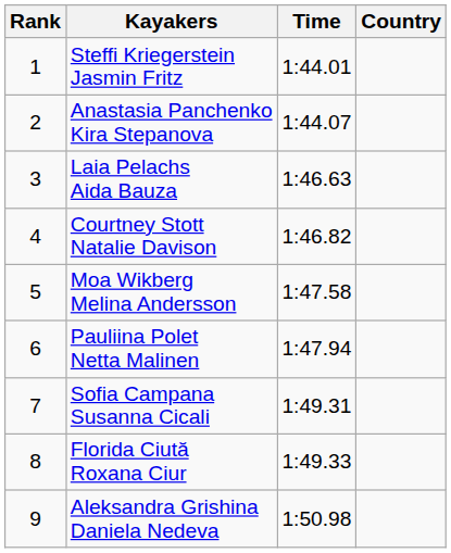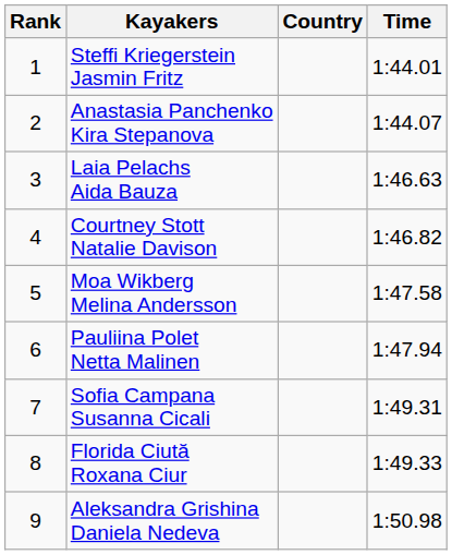 <table class="wikitable" style="text-align:center">
 <tr>
 <th>Rank</th>
 <th>Kayakers</th>
+<th>Country</th>
 <th>Time</th>
-<th>Country</th>
 </tr>
 <tr>
 <td>1</td>
 <td align="left"><a href='#'>Steffi Kriegerstein</a><br><a href='#'>Jasmin Fritz</a></td>
+<td align="left"></td>
 <td>1:44.01</td>
-<td align="left"></td>
 </tr>
 <tr>
 <td>2</td>
 <td align="left"><a href='#'>Anastasia Panchenko</a><br><a href='#'>Kira Stepanova</a></td>
+<td align="left"></td>
 <td>1:44.07</td>
-<td align="left"></td>
 </tr>
 <tr>
 <td>3</td>
 <td align="left"><a href='#'>Laia Pelachs</a><br><a href='#'>Aida Bauza</a></td>
+<td align="left"></td>
 <td>1:46.63</td>
-<td align="left"></td>
 </tr>
 <tr>
 <td>4</td>
 <td align="left"><a href='#'>Courtney Stott</a><br><a href='#'>Natalie Davison</a></td>
+<td align="left"></td>
 <td>1:46.82</td>
-<td align="left"></td>
 </tr>
 <tr>
 <td>5</td>
 <td align="left"><a href='#'>Moa Wikberg</a><br><a href='#'>Melina Andersson</a></td>
+<td align="left"></td>
 <td>1:47.58</td>
-<td align="left"></td>
 </tr>
 <tr>
 <td>6</td>
 <td align="left"><a href='#'>Pauliina Polet</a><br><a href='#'>Netta Malinen</a></td>
+<td align="left"></td>
 <td>1:47.94</td>
-<td align="left"></td>
 </tr>
 <tr>
 <td>7</td>
 <td align="left"><a href='#'>Sofia Campana</a><br><a href='#'>Susanna Cicali</a></td>
+<td align="left"></td>
 <td>1:49.31</td>
-<td align="left"></td>
 </tr>
 <tr>
 <td>8</td>
 <td align="left"><a href='#'>Florida Ciută</a><br><a href='#'>Roxana Ciur</a></td>
+<td align="left"></td>
 <td>1:49.33</td>
-<td align="left"></td>
 </tr>
 <tr>
 <td>9</td>
 <td align="left"><a href='#'>Aleksandra Grishina</a><br><a href='#'>Daniela Nedeva</a></td>
+<td align="left"></td>
 <td>1:50.98</td>
-<td align="left"></td>
 </tr>
 </table>
